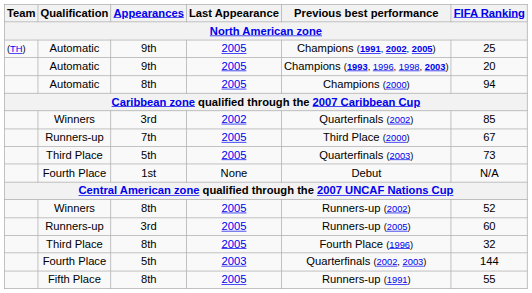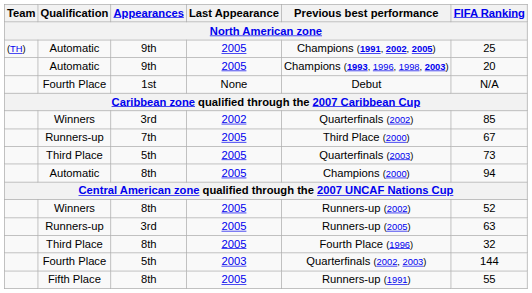 <table class="wikitable">
 <tr>
 <th style=>Team</th>
 <th style=>Qualification</th>
 <th style=><a href='#'>Appearances</a></th>
 <th style=>Last Appearance</th>
 <th style=>Previous best performance</th>
 <th style=><a href='#'>FIFA Ranking</a></th>
 </tr>
 <tr>
 <th colspan=6><a href='#'>North American zone</a></th>
 </tr>
 <tr>
 <td align=> <small>(<a href='#'>TH</a>)</small></td>
 <td align=center>Automatic</td>
 <td align=center>9th</td>
 <td align=center><a href='#'>2005</a></td>
 <td align=center>Champions <small>(<strong><a href='#'>1991</a></strong>, <strong><a href='#'>2002</a></strong>, <strong><a href='#'>2005</a></strong>)</small></td>
 <td align=center>25</td>
 </tr>
 <tr>
 <td align=></td>
 <td align=center>Automatic</td>
 <td align=center>9th</td>
 <td align=center><a href='#'>2005</a></td>
 <td align=center>Champions <small>(<strong><a href='#'>1993</a></strong>, <a href='#'>1996</a>, <a href='#'>1998</a>, <strong><a href='#'>2003</a></strong>)</small></td>
 <td align=center>20</td>
 </tr>
 <tr>
 <td align=></td>
-<td align=center>Automatic</td>
-<td align=center>8th</td>
-<td align=center><a href='#'>2005</a></td>
-<td align=center>Champions <small>(<a href='#'>2000</a>)</small></td>
-<td align=center>94</td>
+<td align=center>Fourth Place</td>
+<td align=center>1st</td>
+<td align=center>None</td>
+<td align=center>Debut</td>
+<td align=center>N/A</td>
 </tr>
 <tr>
 <th colspan=6><a href='#'>Caribbean zone</a> qualified through the <a href='#'>2007 Caribbean Cup</a></th>
 </tr>
 <tr>
 <td align=></td>
 <td align=center>Winners</td>
 <td align=center>3rd</td>
 <td align=center><a href='#'>2002</a></td>
 <td align=center>Quarterfinals <small>(<a href='#'>2002</a>)</small></td>
 <td align=center>85</td>
 </tr>
 <tr>
 <td align=></td>
 <td align=center>Runners-up</td>
 <td align=center>7th</td>
 <td align=center><a href='#'>2005</a></td>
 <td align=center>Third Place <small>(<a href='#'>2000</a>)</small></td>
 <td align=center>67</td>
 </tr>
 <tr>
 <td align=></td>
 <td align=center>Third Place</td>
 <td align=center>5th</td>
 <td align=center><a href='#'>2005</a></td>
 <td align=center>Quarterfinals <small>(<a href='#'>2003</a>)</small></td>
 <td align=center>73</td>
 </tr>
 <tr>
 <td align=></td>
-<td align=center>Fourth Place</td>
-<td align=center>1st</td>
-<td align=center>None</td>
-<td align=center>Debut</td>
-<td align=center>N/A</td>
+<td align=center>Automatic</td>
+<td align=center>8th</td>
+<td align=center><a href='#'>2005</a></td>
+<td align=center>Champions <small>(<a href='#'>2000</a>)</small></td>
+<td align=center>94</td>
 </tr>
 <tr>
 <th colspan=6><a href='#'>Central American zone</a> qualified through the <a href='#'>2007 UNCAF Nations Cup</a></th>
 </tr>
 <tr>
 <td align=></td>
 <td align=center>Winners</td>
 <td align=center>8th</td>
 <td align=center><a href='#'>2005</a></td>
 <td align=center>Runners-up <small>(<a href='#'>2002</a>)</small></td>
 <td align=center>52</td>
 </tr>
 <tr>
 <td align=></td>
 <td align=center>Runners-up</td>
 <td align=center>3rd</td>
 <td align=center><a href='#'>2005</a></td>
 <td align=center>Runners-up <small>(<a href='#'>2005</a>)</small></td>
-<td align=center>60</td>
+<td align=center>63</td>
 </tr>
 <tr>
 <td align=></td>
 <td align=center>Third Place</td>
 <td align=center>8th</td>
 <td align=center><a href='#'>2005</a></td>
 <td align=center>Fourth Place <small>(<a href='#'>1996</a>)</small></td>
 <td align=center>32</td>
 </tr>
 <tr>
 <td align=></td>
 <td align=center>Fourth Place</td>
 <td align=center>5th</td>
 <td align=center><a href='#'>2003</a></td>
 <td align=center>Quarterfinals <small>(<a href='#'>2002</a>, <a href='#'>2003</a>)</small></td>
 <td align=center>144</td>
 </tr>
 <tr>
 <td align=></td>
 <td align=center>Fifth Place</td>
 <td align=center>8th</td>
 <td align=center><a href='#'>2005</a></td>
 <td align=center>Runners-up <small>(<a href='#'>1991</a>)</small></td>
 <td align=center>55</td>
 </tr>
 </table>
